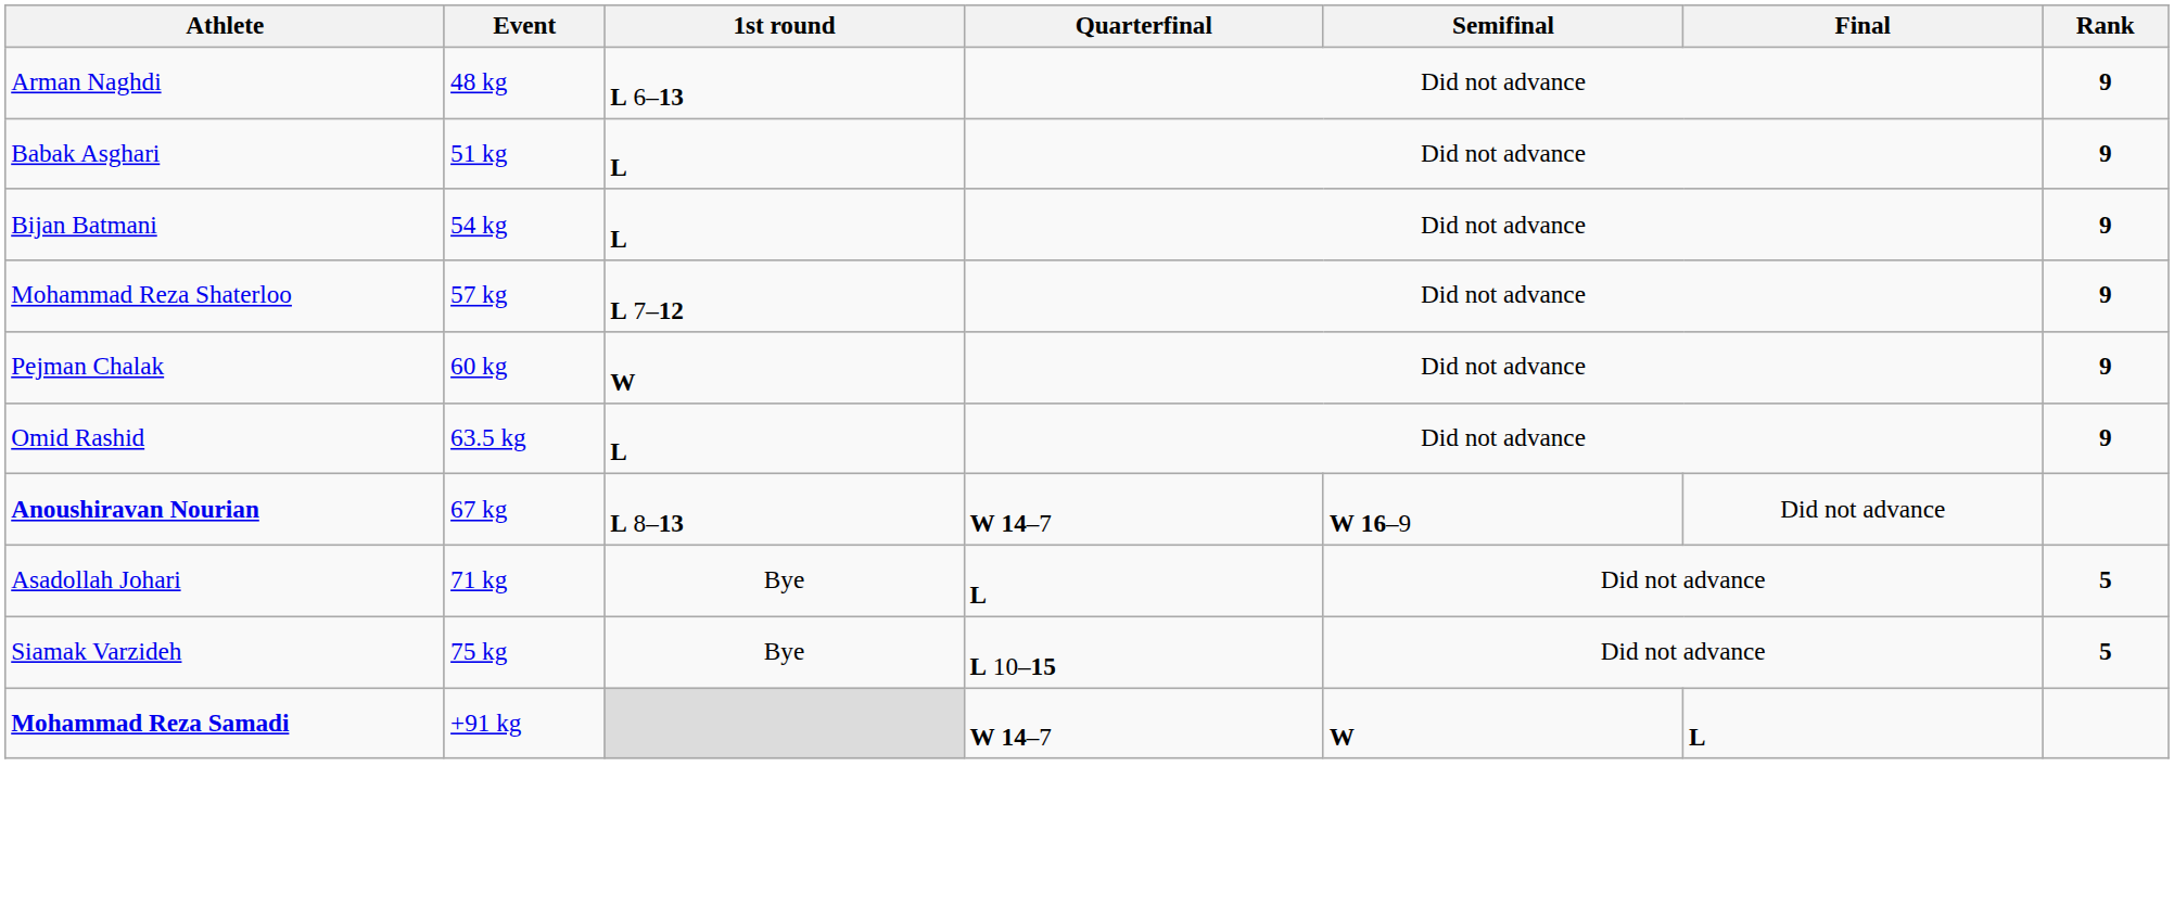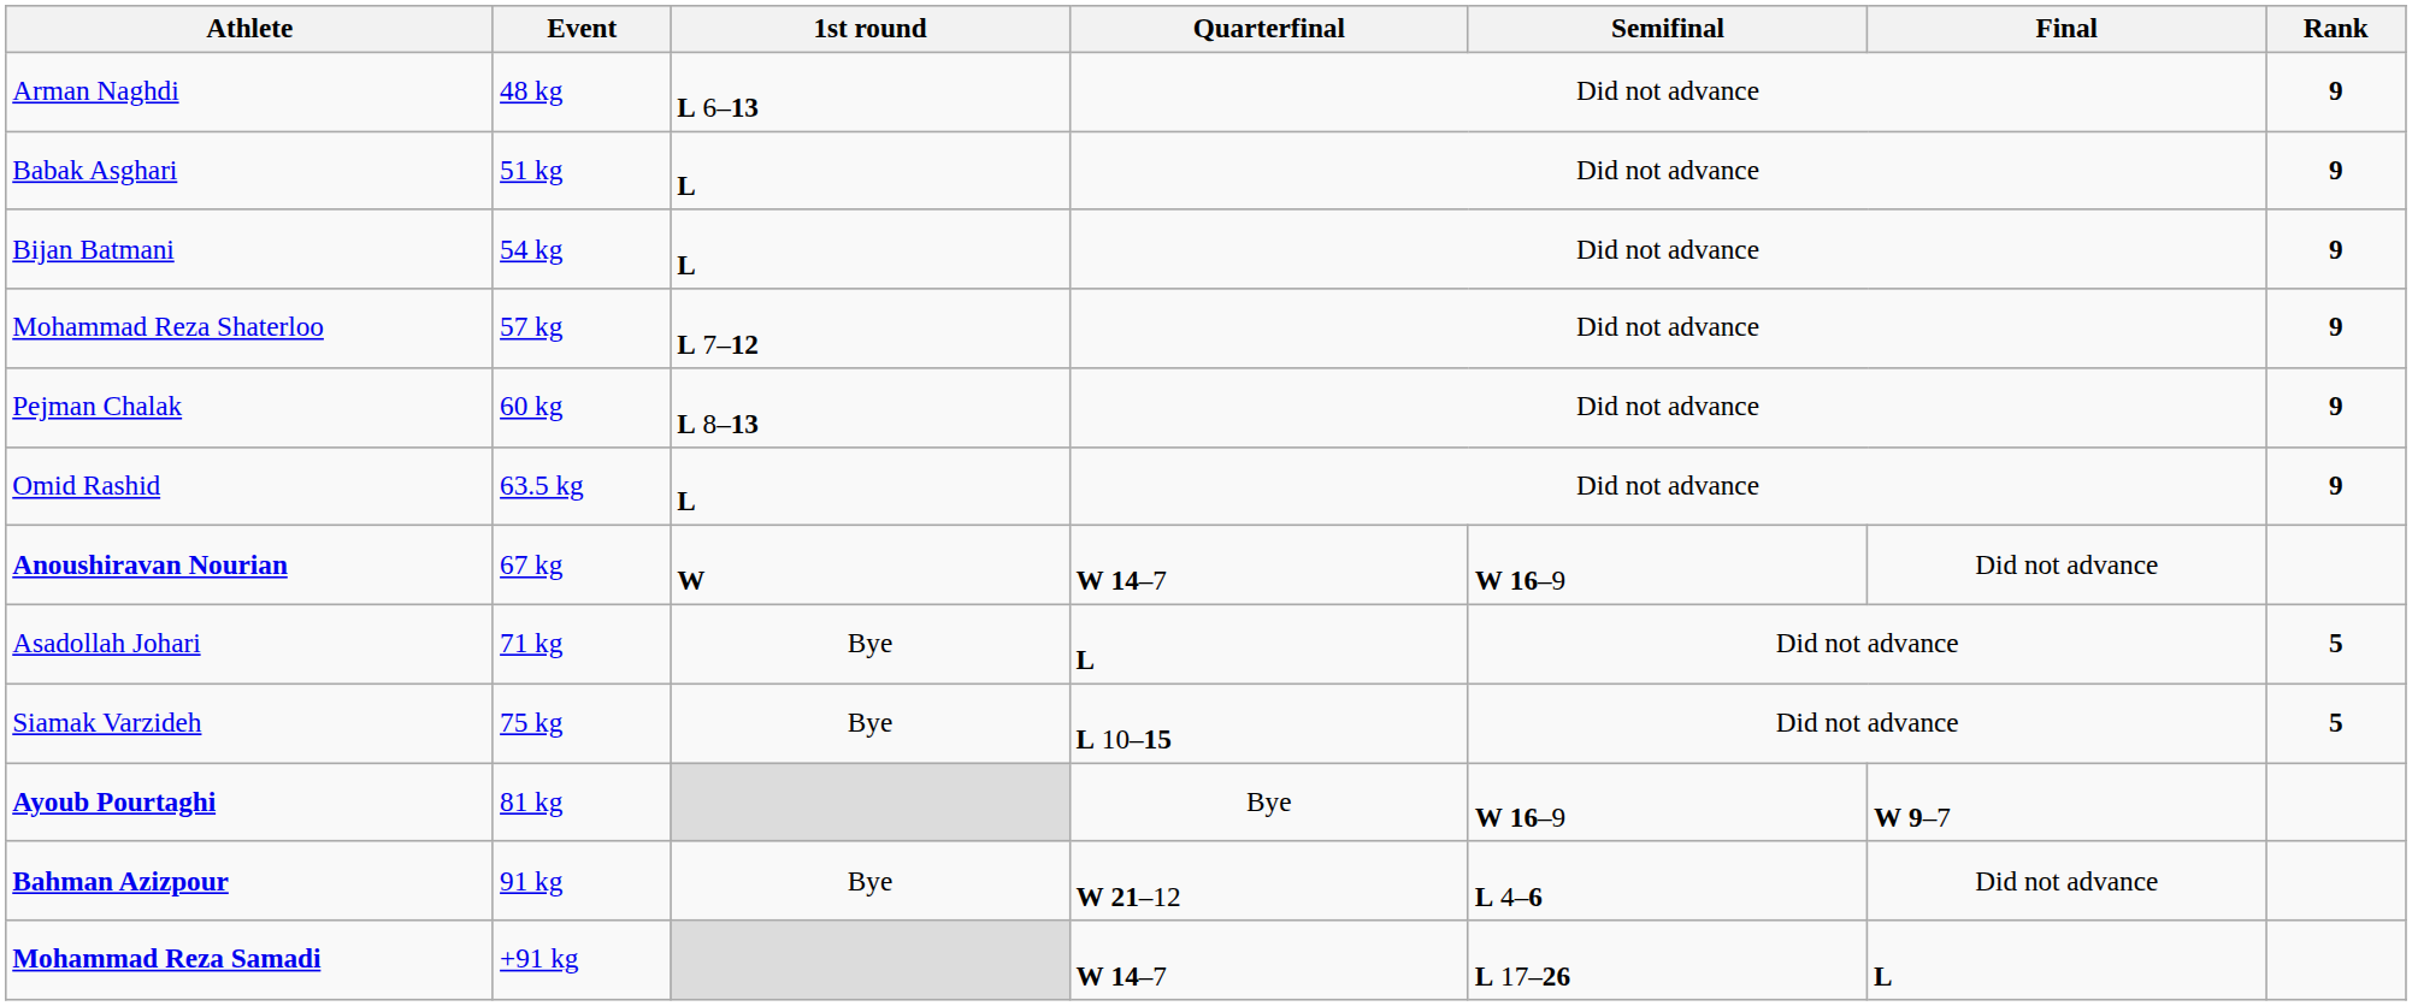 <table class="wikitable" width="98%" style="text-align:left; font-size:90%">
 <tr>
 <th width="11%">Athlete</th>
 <th width="4%">Event</th>
 <th width="9%">1st round</th>
 <th width="9%">Quarterfinal</th>
 <th width="9%">Semifinal</th>
 <th width="9%">Final</th>
 <th width="3%">Rank</th>
 </tr>
 <tr>
 <td><a href='#'>Arman Naghdi</a></td>
 <td><a href='#'>48 kg</a></td>
 <td><br><strong>L</strong> 6–<strong>13</strong></td>
 <td colspan=3 align=center>Did not advance</td>
 <td align=center><strong>9</strong></td>
 </tr>
 <tr>
 <td><a href='#'>Babak Asghari</a></td>
 <td><a href='#'>51 kg</a></td>
 <td><br><strong>L</strong> </td>
 <td colspan=3 align=center>Did not advance</td>
 <td align=center><strong>9</strong></td>
 </tr>
 <tr>
 <td><a href='#'>Bijan Batmani</a></td>
 <td><a href='#'>54 kg</a></td>
 <td><br><strong>L</strong> </td>
 <td colspan=3 align=center>Did not advance</td>
 <td align=center><strong>9</strong></td>
 </tr>
 <tr>
 <td><a href='#'>Mohammad Reza Shaterloo</a></td>
 <td><a href='#'>57 kg</a></td>
 <td><br><strong>L</strong> 7–<strong>12</strong></td>
 <td colspan=3 align=center>Did not advance</td>
 <td align=center><strong>9</strong></td>
 </tr>
 <tr>
 <td><a href='#'>Pejman Chalak</a></td>
 <td><a href='#'>60 kg</a></td>
-<td><br><strong>W</strong> </td>
+<td><br><strong>L</strong> 8–<strong>13</strong></td>
 <td colspan=3 align=center>Did not advance</td>
 <td align=center><strong>9</strong></td>
 </tr>
 <tr>
 <td><a href='#'>Omid Rashid</a></td>
 <td><a href='#'>63.5 kg</a></td>
 <td><br><strong>L</strong> </td>
 <td colspan=3 align=center>Did not advance</td>
 <td align=center><strong>9</strong></td>
 </tr>
 <tr>
 <td><strong><a href='#'>Anoushiravan Nourian</a></strong></td>
 <td><a href='#'>67 kg</a></td>
-<td><br><strong>L</strong> 8–<strong>13</strong></td>
+<td><br><strong>W</strong> </td>
 <td><br><strong>W</strong> <strong>14</strong>–7</td>
 <td><br><strong>W</strong> <strong>16</strong>–9</td>
 <td align=center>Did not advance</td>
 <td align=center></td>
 </tr>
 <tr>
 <td><a href='#'>Asadollah Johari</a></td>
 <td><a href='#'>71 kg</a></td>
 <td align=center>Bye</td>
 <td><br><strong>L</strong> </td>
 <td colspan=2 align=center>Did not advance</td>
 <td align=center><strong>5</strong></td>
 </tr>
 <tr>
 <td><a href='#'>Siamak Varzideh</a></td>
 <td><a href='#'>75 kg</a></td>
 <td align=center>Bye</td>
 <td><br><strong>L</strong> 10–<strong>15</strong></td>
 <td colspan=2 align=center>Did not advance</td>
 <td align=center><strong>5</strong></td>
 </tr>
 <tr>
+<td><strong><a href='#'>Ayoub Pourtaghi</a></strong></td>
+<td><a href='#'>81 kg</a></td>
+<td bgcolor=#DCDCDC></td>
+<td align=center>Bye</td>
+<td><br><strong>W</strong> <strong>16</strong>–9</td>
+<td><br><strong>W</strong> <strong>9</strong>–7</td>
+<td align=center></td>
+</tr>
+<tr>
+<td><strong><a href='#'>Bahman Azizpour</a></strong></td>
+<td><a href='#'>91 kg</a></td>
+<td align=center>Bye</td>
+<td><br><strong>W</strong> <strong>21</strong>–12</td>
+<td><br><strong>L</strong> 4–<strong>6</strong></td>
+<td align=center>Did not advance</td>
+<td align=center></td>
+</tr>
+<tr>
 <td><strong><a href='#'>Mohammad Reza Samadi</a></strong></td>
 <td><a href='#'>+91 kg</a></td>
 <td bgcolor=#DCDCDC></td>
 <td><br><strong>W</strong> <strong>14</strong>–7</td>
-<td><br><strong>W</strong> </td>
+<td><br><strong>L</strong> 17–<strong>26</strong></td>
 <td><br><strong>L</strong> </td>
 <td align=center></td>
 </tr>
 </table>
